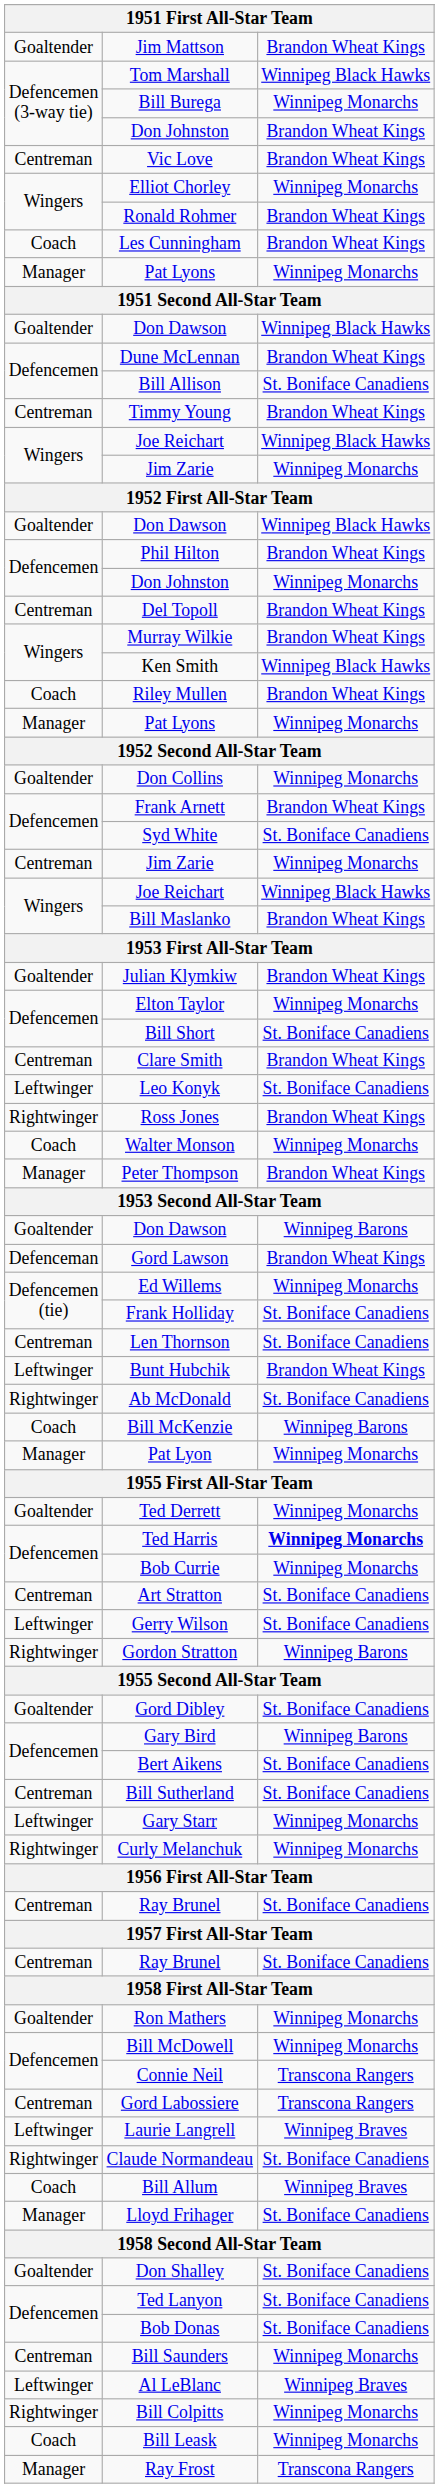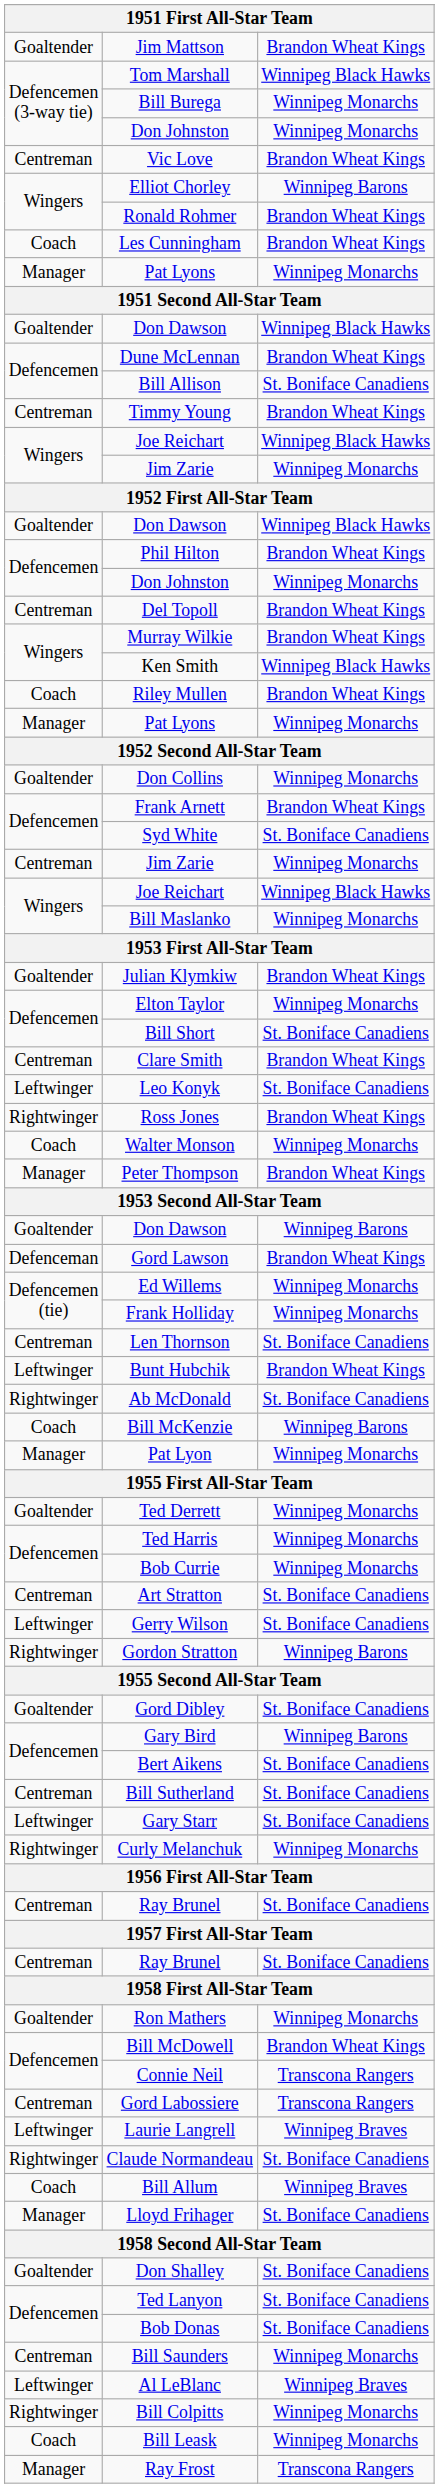 <table class="wikitable" style="text-align:center">
 <tr>
 </tr>
 <tr align="center">
 <th colspan="6">1951 First All-Star Team</th>
 </tr>
 <tr>
 <td>Goaltender</td>
 <td><a href='#'>Jim Mattson</a></td>
 <td><a href='#'>Brandon Wheat Kings</a></td>
 </tr>
 <tr>
 <td rowspan="3">Defencemen<br>(3-way tie)</td>
 <td><a href='#'>Tom Marshall</a></td>
 <td><a href='#'>Winnipeg Black Hawks</a></td>
 </tr>
 <tr>
 <td><a href='#'>Bill Burega</a></td>
 <td><a href='#'>Winnipeg Monarchs</a></td>
 </tr>
 <tr>
 <td><a href='#'>Don Johnston</a></td>
-<td><a href='#'>Brandon Wheat Kings</a></td>
+<td><a href='#'>Winnipeg Monarchs</a></td>
 </tr>
 <tr>
 <td>Centreman</td>
 <td><a href='#'>Vic Love</a></td>
 <td><a href='#'>Brandon Wheat Kings</a></td>
 </tr>
 <tr>
 <td rowspan="2">Wingers</td>
 <td><a href='#'>Elliot Chorley</a></td>
-<td><a href='#'>Winnipeg Monarchs</a></td>
+<td><a href='#'>Winnipeg Barons</a></td>
 </tr>
 <tr>
 <td><a href='#'>Ronald Rohmer</a></td>
 <td><a href='#'>Brandon Wheat Kings</a></td>
 </tr>
 <tr>
 <td>Coach</td>
 <td><a href='#'>Les Cunningham</a></td>
 <td><a href='#'>Brandon Wheat Kings</a></td>
 </tr>
 <tr>
 <td>Manager</td>
 <td><a href='#'>Pat Lyons</a></td>
 <td><a href='#'>Winnipeg Monarchs</a></td>
 </tr>
 <tr>
 <th colspan="6">1951 Second All-Star Team</th>
 </tr>
 <tr>
 <td>Goaltender</td>
 <td><a href='#'>Don Dawson</a></td>
 <td><a href='#'>Winnipeg Black Hawks</a></td>
 </tr>
 <tr>
 <td rowspan="2">Defencemen</td>
 <td><a href='#'>Dune McLennan</a></td>
 <td><a href='#'>Brandon Wheat Kings</a></td>
 </tr>
 <tr>
 <td><a href='#'>Bill Allison</a></td>
 <td><a href='#'>St. Boniface Canadiens</a></td>
 </tr>
 <tr>
 <td>Centreman</td>
 <td><a href='#'>Timmy Young</a></td>
 <td><a href='#'>Brandon Wheat Kings</a></td>
 </tr>
 <tr>
 <td rowspan="2">Wingers</td>
 <td><a href='#'>Joe Reichart</a></td>
 <td><a href='#'>Winnipeg Black Hawks</a></td>
 </tr>
 <tr>
 <td><a href='#'>Jim Zarie</a></td>
 <td><a href='#'>Winnipeg Monarchs</a></td>
 </tr>
 <tr>
 <th colspan="3">1952 First All-Star Team</th>
 </tr>
 <tr>
 <td>Goaltender</td>
 <td><a href='#'>Don Dawson</a></td>
 <td><a href='#'>Winnipeg Black Hawks</a></td>
 </tr>
 <tr>
 <td rowspan="2">Defencemen</td>
 <td><a href='#'>Phil Hilton</a></td>
 <td><a href='#'>Brandon Wheat Kings</a></td>
 </tr>
 <tr>
 <td><a href='#'>Don Johnston</a></td>
 <td><a href='#'>Winnipeg Monarchs</a></td>
 </tr>
 <tr>
 <td>Centreman</td>
 <td><a href='#'>Del Topoll</a></td>
 <td><a href='#'>Brandon Wheat Kings</a></td>
 </tr>
 <tr>
 <td rowspan="2">Wingers</td>
 <td><a href='#'>Murray Wilkie</a></td>
 <td><a href='#'>Brandon Wheat Kings</a></td>
 </tr>
 <tr>
 <td>Ken Smith</td>
 <td><a href='#'>Winnipeg Black Hawks</a></td>
 </tr>
 <tr>
 <td>Coach</td>
 <td><a href='#'>Riley Mullen</a></td>
 <td><a href='#'>Brandon Wheat Kings</a></td>
 </tr>
 <tr>
 <td>Manager</td>
 <td><a href='#'>Pat Lyons</a></td>
 <td><a href='#'>Winnipeg Monarchs</a></td>
 </tr>
 <tr>
 <th colspan="6">1952 Second All-Star Team</th>
 </tr>
 <tr>
 <td>Goaltender</td>
 <td><a href='#'>Don Collins</a></td>
 <td><a href='#'>Winnipeg Monarchs</a></td>
 </tr>
 <tr>
 <td rowspan="2">Defencemen</td>
 <td><a href='#'>Frank Arnett</a></td>
 <td><a href='#'>Brandon Wheat Kings</a></td>
 </tr>
 <tr>
 <td><a href='#'>Syd White</a></td>
 <td><a href='#'>St. Boniface Canadiens</a></td>
 </tr>
 <tr>
 <td>Centreman</td>
 <td><a href='#'>Jim Zarie</a></td>
 <td><a href='#'>Winnipeg Monarchs</a></td>
 </tr>
 <tr>
 <td rowspan="2">Wingers</td>
 <td><a href='#'>Joe Reichart</a></td>
 <td><a href='#'>Winnipeg Black Hawks</a></td>
 </tr>
 <tr>
 <td><a href='#'>Bill Maslanko</a></td>
-<td><a href='#'>Brandon Wheat Kings</a></td>
+<td><a href='#'>Winnipeg Monarchs</a></td>
 </tr>
 <tr>
 <th colspan="6">1953 First All-Star Team</th>
 </tr>
 <tr>
 <td>Goaltender</td>
 <td><a href='#'>Julian Klymkiw</a></td>
 <td><a href='#'>Brandon Wheat Kings</a></td>
 </tr>
 <tr>
 <td rowspan="2">Defencemen</td>
 <td><a href='#'>Elton Taylor</a></td>
 <td><a href='#'>Winnipeg Monarchs</a></td>
 </tr>
 <tr>
 <td><a href='#'>Bill Short</a></td>
 <td><a href='#'>St. Boniface Canadiens</a></td>
 </tr>
 <tr>
 <td>Centreman</td>
 <td><a href='#'>Clare Smith</a></td>
 <td><a href='#'>Brandon Wheat Kings</a></td>
 </tr>
 <tr>
 <td>Leftwinger</td>
 <td><a href='#'>Leo Konyk</a></td>
 <td><a href='#'>St. Boniface Canadiens</a></td>
 </tr>
 <tr>
 <td>Rightwinger</td>
 <td><a href='#'>Ross Jones</a></td>
 <td><a href='#'>Brandon Wheat Kings</a></td>
 </tr>
 <tr>
 <td>Coach</td>
 <td><a href='#'>Walter Monson</a></td>
 <td><a href='#'>Winnipeg Monarchs</a></td>
 </tr>
 <tr>
 <td>Manager</td>
 <td><a href='#'>Peter Thompson</a></td>
 <td><a href='#'>Brandon Wheat Kings</a></td>
 </tr>
 <tr>
 <th colspan="6">1953 Second All-Star Team</th>
 </tr>
 <tr>
 <td>Goaltender</td>
 <td><a href='#'>Don Dawson</a></td>
 <td><a href='#'>Winnipeg Barons</a></td>
 </tr>
 <tr>
 <td>Defenceman</td>
 <td><a href='#'>Gord Lawson</a></td>
 <td><a href='#'>Brandon Wheat Kings</a></td>
 </tr>
 <tr>
 <td rowspan="2">Defencemen<br> (tie)</td>
 <td><a href='#'>Ed Willems</a></td>
 <td><a href='#'>Winnipeg Monarchs</a></td>
 </tr>
 <tr>
 <td><a href='#'>Frank Holliday</a></td>
-<td><a href='#'>St. Boniface Canadiens</a></td>
+<td><a href='#'>Winnipeg Monarchs</a></td>
 </tr>
 <tr>
 <td>Centreman</td>
 <td><a href='#'>Len Thornson</a></td>
 <td><a href='#'>St. Boniface Canadiens</a></td>
 </tr>
 <tr>
 <td>Leftwinger</td>
 <td><a href='#'>Bunt Hubchik</a></td>
 <td><a href='#'>Brandon Wheat Kings</a></td>
 </tr>
 <tr>
 <td>Rightwinger</td>
 <td><a href='#'>Ab McDonald</a></td>
 <td><a href='#'>St. Boniface Canadiens</a></td>
 </tr>
 <tr>
 <td>Coach</td>
 <td><a href='#'>Bill McKenzie</a></td>
 <td><a href='#'>Winnipeg Barons</a></td>
 </tr>
 <tr>
 <td>Manager</td>
 <td><a href='#'>Pat Lyon</a></td>
 <td><a href='#'>Winnipeg Monarchs</a></td>
 </tr>
 <tr>
 <th colspan="6">1955 First All-Star Team</th>
 </tr>
 <tr>
 <td>Goaltender</td>
 <td><a href='#'>Ted Derrett</a></td>
 <td><a href='#'>Winnipeg Monarchs</a></td>
 </tr>
 <tr>
 <td rowspan="2">Defencemen</td>
 <td><a href='#'>Ted Harris</a></td>
-<td><strong><a href='#'>Winnipeg Monarchs</a></strong></td>
+<td><a href='#'>Winnipeg Monarchs</a></td>
 </tr>
 <tr>
 <td><a href='#'>Bob Currie</a></td>
 <td><a href='#'>Winnipeg Monarchs</a></td>
 </tr>
 <tr>
 <td>Centreman</td>
 <td><a href='#'>Art Stratton</a></td>
 <td><a href='#'>St. Boniface Canadiens</a></td>
 </tr>
 <tr>
 <td>Leftwinger</td>
 <td><a href='#'>Gerry Wilson</a></td>
 <td><a href='#'>St. Boniface Canadiens</a></td>
 </tr>
 <tr>
 <td>Rightwinger</td>
 <td><a href='#'>Gordon Stratton</a></td>
 <td><a href='#'>Winnipeg Barons</a></td>
 </tr>
 <tr>
 <th colspan="6">1955 Second All-Star Team</th>
 </tr>
 <tr>
 <td>Goaltender</td>
 <td><a href='#'>Gord Dibley</a></td>
 <td><a href='#'>St. Boniface Canadiens</a></td>
 </tr>
 <tr>
 <td rowspan="2">Defencemen</td>
 <td><a href='#'>Gary Bird</a></td>
 <td><a href='#'>Winnipeg Barons</a></td>
 </tr>
 <tr>
 <td><a href='#'>Bert Aikens</a></td>
 <td><a href='#'>St. Boniface Canadiens</a></td>
 </tr>
 <tr>
 <td>Centreman</td>
 <td><a href='#'>Bill Sutherland</a></td>
 <td><a href='#'>St. Boniface Canadiens</a></td>
 </tr>
 <tr>
 <td>Leftwinger</td>
 <td><a href='#'>Gary Starr</a></td>
-<td><a href='#'>Winnipeg Monarchs</a></td>
+<td><a href='#'>St. Boniface Canadiens</a></td>
 </tr>
 <tr>
 <td>Rightwinger</td>
 <td><a href='#'>Curly Melanchuk</a></td>
 <td><a href='#'>Winnipeg Monarchs</a></td>
 </tr>
 <tr>
 <th colspan="6">1956 First All-Star Team</th>
 </tr>
 <tr>
 <td>Centreman</td>
 <td><a href='#'>Ray Brunel</a></td>
 <td><a href='#'>St. Boniface Canadiens</a></td>
 </tr>
 <tr>
 <th colspan="6">1957 First All-Star Team</th>
 </tr>
 <tr>
 <td>Centreman</td>
 <td><a href='#'>Ray Brunel</a></td>
 <td><a href='#'>St. Boniface Canadiens</a></td>
 </tr>
 <tr>
 <th colspan="6">1958 First All-Star Team</th>
 </tr>
 <tr>
 <td>Goaltender</td>
 <td><a href='#'>Ron Mathers</a></td>
 <td><a href='#'>Winnipeg Monarchs</a></td>
 </tr>
 <tr>
 <td rowspan="2">Defencemen</td>
 <td><a href='#'>Bill McDowell</a></td>
-<td><a href='#'>Winnipeg Monarchs</a></td>
+<td><a href='#'>Brandon Wheat Kings</a></td>
 </tr>
 <tr>
 <td><a href='#'>Connie Neil</a></td>
 <td><a href='#'>Transcona Rangers</a></td>
 </tr>
 <tr>
 <td>Centreman</td>
 <td><a href='#'>Gord Labossiere</a></td>
 <td><a href='#'>Transcona Rangers</a></td>
 </tr>
 <tr>
 <td>Leftwinger</td>
 <td><a href='#'>Laurie Langrell</a></td>
 <td><a href='#'>Winnipeg Braves</a></td>
 </tr>
 <tr>
 <td>Rightwinger</td>
 <td><a href='#'>Claude Normandeau</a></td>
 <td><a href='#'>St. Boniface Canadiens</a></td>
 </tr>
 <tr>
 <td>Coach</td>
 <td><a href='#'>Bill Allum</a></td>
 <td><a href='#'>Winnipeg Braves</a></td>
 </tr>
 <tr>
 <td>Manager</td>
 <td><a href='#'>Lloyd Frihager</a></td>
 <td><a href='#'>St. Boniface Canadiens</a></td>
 </tr>
 <tr>
 <th colspan="6">1958 Second All-Star Team</th>
 </tr>
 <tr>
 <td>Goaltender</td>
 <td><a href='#'>Don Shalley</a></td>
 <td><a href='#'>St. Boniface Canadiens</a></td>
 </tr>
 <tr>
 <td rowspan="2">Defencemen</td>
 <td><a href='#'>Ted Lanyon</a></td>
 <td><a href='#'>St. Boniface Canadiens</a></td>
 </tr>
 <tr>
 <td><a href='#'>Bob Donas</a></td>
 <td><a href='#'>St. Boniface Canadiens</a></td>
 </tr>
 <tr>
 <td>Centreman</td>
 <td><a href='#'>Bill Saunders</a></td>
 <td><a href='#'>Winnipeg Monarchs</a></td>
 </tr>
 <tr>
 <td>Leftwinger</td>
 <td><a href='#'>Al LeBlanc</a></td>
 <td><a href='#'>Winnipeg Braves</a></td>
 </tr>
 <tr>
 <td>Rightwinger</td>
 <td><a href='#'>Bill Colpitts</a></td>
 <td><a href='#'>Winnipeg Monarchs</a></td>
 </tr>
 <tr>
 <td>Coach</td>
 <td><a href='#'>Bill Leask</a></td>
 <td><a href='#'>Winnipeg Monarchs</a></td>
 </tr>
 <tr>
 <td>Manager</td>
 <td><a href='#'>Ray Frost</a></td>
 <td><a href='#'>Transcona Rangers</a></td>
 </tr>
 </table>
